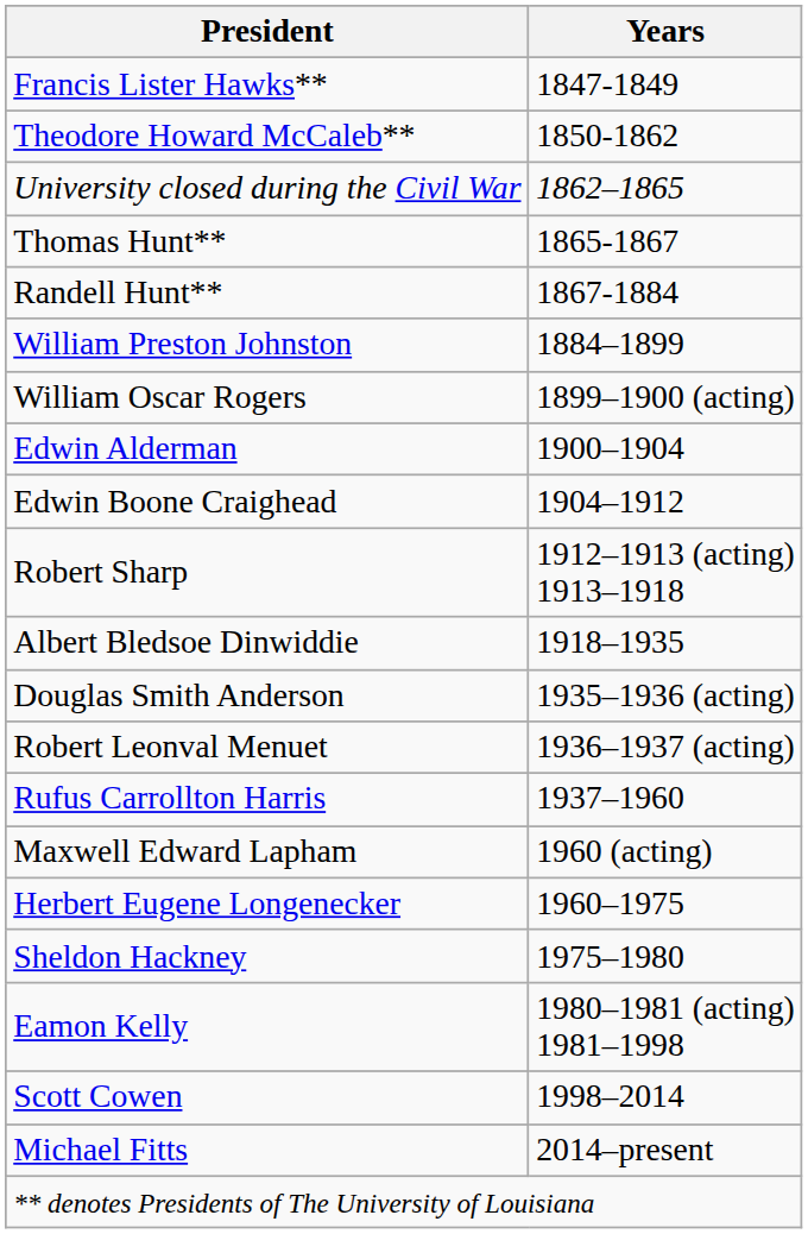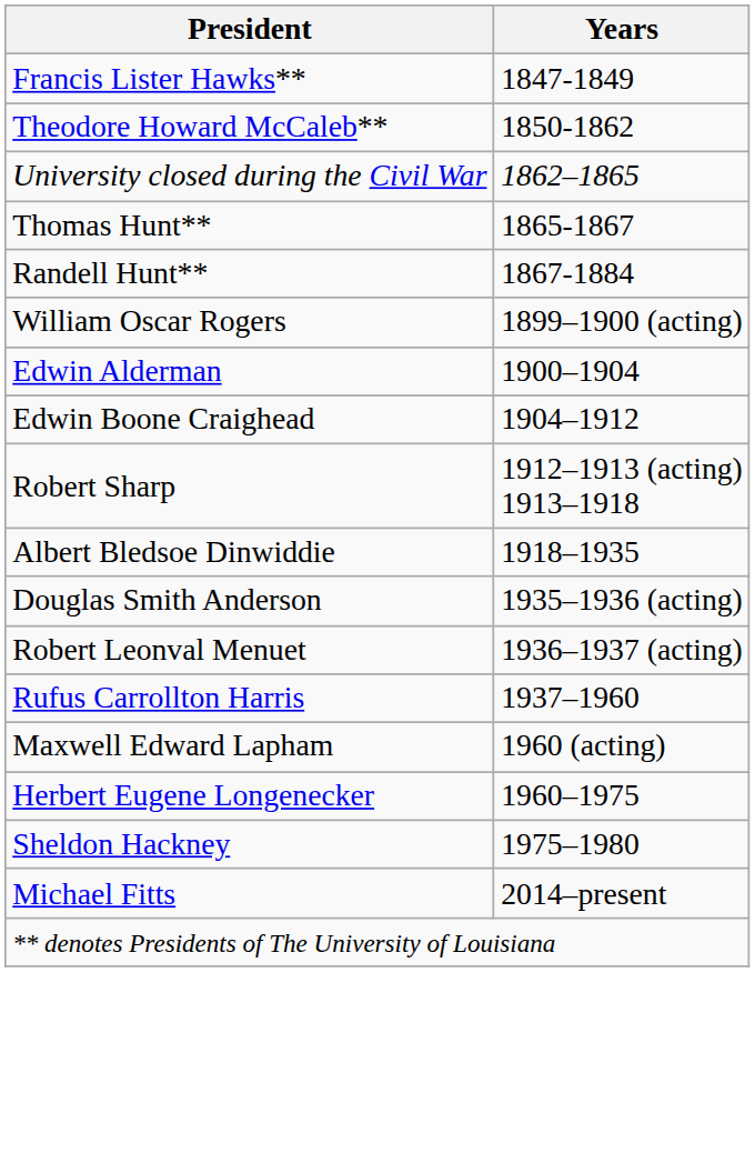 <table class="wikitable">
 <tr>
 <th>President</th>
 <th>Years</th>
 </tr>
 <tr>
 <td><a href='#'>Francis Lister Hawks</a>**</td>
 <td>1847-1849</td>
 </tr>
 <tr>
 <td><a href='#'>Theodore Howard McCaleb</a>**</td>
 <td>1850-1862</td>
 </tr>
 <tr>
 <td><em>University closed during the <a href='#'>Civil War</a></em></td>
 <td><em>1862–1865</em></td>
 </tr>
 <tr>
 <td>Thomas Hunt**</td>
 <td>1865-1867</td>
 </tr>
 <tr>
 <td>Randell Hunt**</td>
 <td>1867-1884</td>
-</tr>
-<tr>
-<td><a href='#'>William Preston Johnston</a></td>
-<td>1884–1899</td>
 </tr>
 <tr>
 <td>William Oscar Rogers</td>
 <td>1899–1900 (acting)</td>
 </tr>
 <tr>
 <td><a href='#'>Edwin Alderman</a></td>
 <td>1900–1904</td>
 </tr>
 <tr>
 <td>Edwin Boone Craighead</td>
 <td>1904–1912</td>
 </tr>
 <tr>
 <td>Robert Sharp</td>
 <td>1912–1913 (acting)<br>1913–1918</td>
 </tr>
 <tr>
 <td>Albert Bledsoe Dinwiddie</td>
 <td>1918–1935</td>
 </tr>
 <tr>
 <td>Douglas Smith Anderson</td>
 <td>1935–1936 (acting)</td>
 </tr>
 <tr>
 <td>Robert Leonval Menuet</td>
 <td>1936–1937 (acting)</td>
 </tr>
 <tr>
 <td><a href='#'>Rufus Carrollton Harris</a></td>
 <td>1937–1960</td>
 </tr>
 <tr>
 <td>Maxwell Edward Lapham</td>
 <td>1960 (acting)</td>
 </tr>
 <tr>
 <td><a href='#'>Herbert Eugene Longenecker</a></td>
 <td>1960–1975</td>
 </tr>
 <tr>
 <td><a href='#'>Sheldon Hackney</a></td>
 <td>1975–1980</td>
 </tr>
 <tr>
-<td><a href='#'>Eamon Kelly</a></td>
-<td>1980–1981 (acting)<br>1981–1998</td>
-</tr>
-<tr>
-<td><a href='#'>Scott Cowen</a></td>
-<td>1998–2014</td>
-</tr>
-<tr>
 <td><a href='#'>Michael Fitts</a></td>
 <td>2014–present</td>
 </tr>
 <tr>
 <td colspan="2"><small><em>** denotes Presidents of The University of Louisiana</em></small></td>
 </tr>
 </table>
